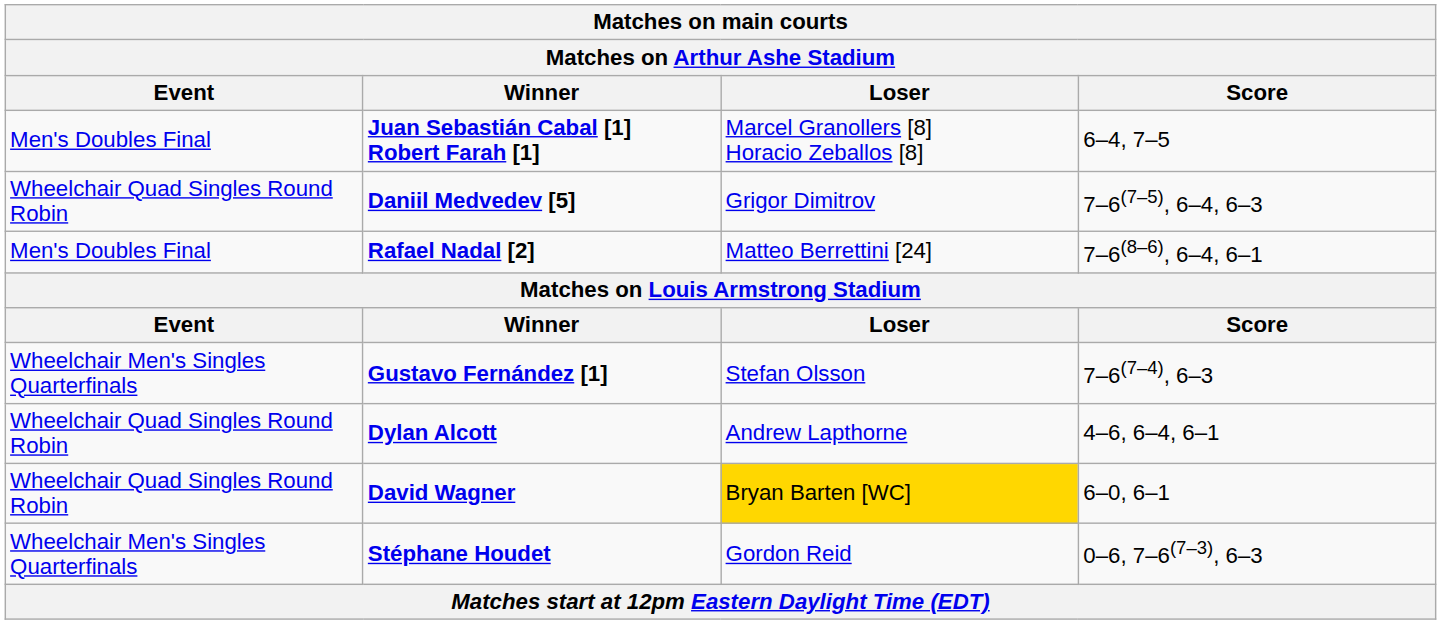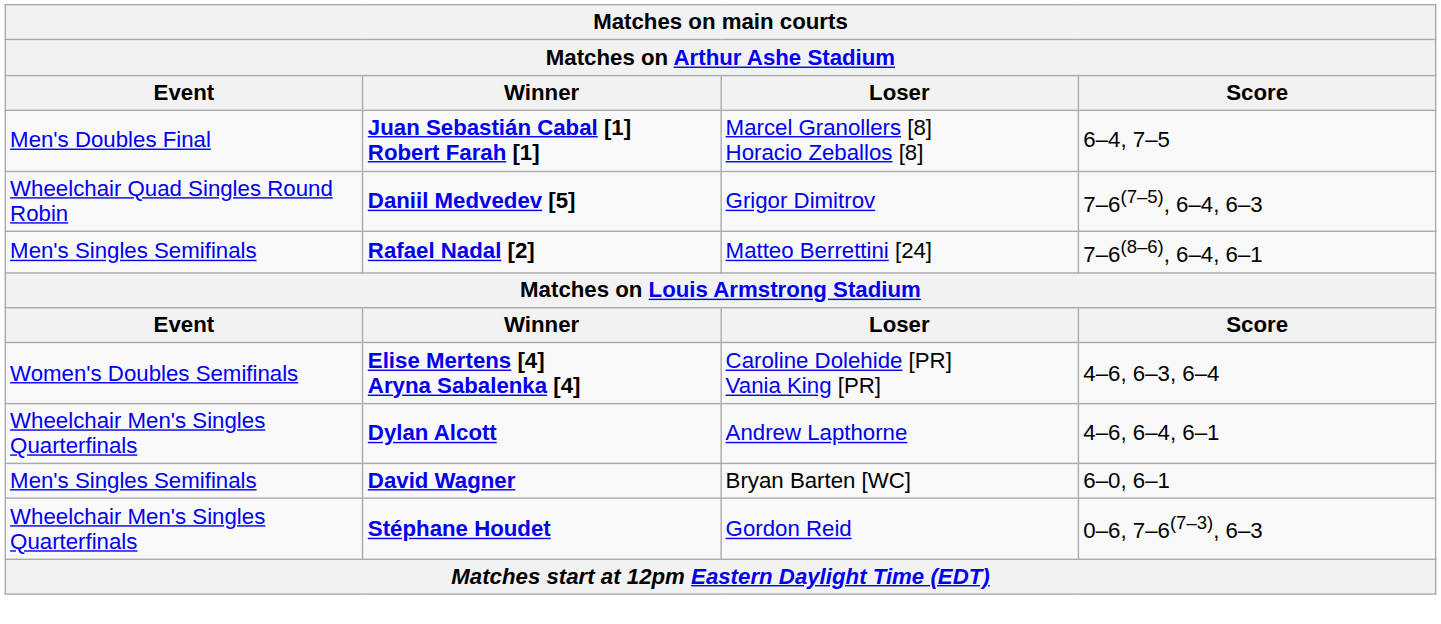 <table class="wikitable" style="margin:auto;">
 <tr>
 <th colspan="4" style="white-space:nowrap;">Matches on main courts</th>
 </tr>
 <tr>
 <th colspan="4"><strong>Matches on <a href='#'>Arthur Ashe Stadium</a></strong></th>
 </tr>
 <tr>
 <th width=250>Event</th>
 <th width=250>Winner</th>
 <th width=250>Loser</th>
 <th width=250>Score</th>
 </tr>
 <tr>
 <td><a href='#'>Men's Doubles Final</a></td>
 <td><strong> <a href='#'>Juan Sebastián Cabal</a> [1] <br>  <a href='#'>Robert Farah</a> [1]</strong></td>
 <td> <a href='#'>Marcel Granollers</a> [8] <br>  <a href='#'>Horacio Zeballos</a> [8]</td>
 <td>6–4, 7–5</td>
 </tr>
 <tr>
 <td><a href='#'>Wheelchair Quad Singles Round Robin</a></td>
 <td> <strong><a href='#'>Daniil Medvedev</a> [5]</strong></td>
 <td> <a href='#'>Grigor Dimitrov</a></td>
 <td>7–6<sup>(7–5)</sup>, 6–4, 6–3</td>
 </tr>
 <tr>
-<td><a href='#'>Men's Doubles Final</a></td>
+<td><a href='#'>Men's Singles Semifinals</a></td>
 <td> <strong><a href='#'>Rafael Nadal</a> [2]</strong></td>
 <td> <a href='#'>Matteo Berrettini</a> [24]</td>
 <td>7–6<sup>(8–6)</sup>, 6–4, 6–1</td>
 </tr>
 <tr>
 <th colspan="4"><strong>Matches on <a href='#'>Louis Armstrong Stadium</a></strong></th>
 </tr>
 <tr>
 <th width=250>Event</th>
 <th width=250>Winner</th>
 <th width=250>Loser</th>
 <th width=250>Score</th>
 </tr>
 <tr>
-<td><a href='#'>Wheelchair Men's Singles Quarterfinals</a></td>
-<td> <strong><a href='#'>Gustavo Fernández</a> [1]</strong></td>
-<td> <a href='#'>Stefan Olsson</a></td>
-<td>7–6<sup>(7–4)</sup>, 6–3</td>
+<td><a href='#'>Women's Doubles Semifinals</a></td>
+<td> <strong><a href='#'>Elise Mertens</a> [4]</strong> <br>  <strong><a href='#'>Aryna Sabalenka</a> [4]</strong></td>
+<td> <a href='#'>Caroline Dolehide</a> [PR] <br>  <a href='#'>Vania King</a> [PR]</td>
+<td>4–6, 6–3, 6–4</td>
 </tr>
 <tr>
-<td><a href='#'>Wheelchair Quad Singles Round Robin</a></td>
+<td><a href='#'>Wheelchair Men's Singles Quarterfinals</a></td>
 <td> <strong><a href='#'>Dylan Alcott</a></strong></td>
 <td> <a href='#'>Andrew Lapthorne</a></td>
 <td>4–6, 6–4, 6–1</td>
 </tr>
 <tr>
-<td><a href='#'>Wheelchair Quad Singles Round Robin</a></td>
+<td><a href='#'>Men's Singles Semifinals</a></td>
 <td> <strong><a href='#'>David Wagner</a></strong></td>
-<td style="background: gold;"> Bryan Barten [WC]</td>
+<td> Bryan Barten [WC]</td>
 <td>6–0, 6–1</td>
 </tr>
 <tr>
 <td><a href='#'>Wheelchair Men's Singles Quarterfinals</a></td>
 <td> <strong><a href='#'>Stéphane Houdet</a></strong></td>
 <td> <a href='#'>Gordon Reid</a></td>
 <td>0–6, 7–6<sup>(7–3)</sup>, 6–3</td>
 </tr>
 <tr>
 <th colspan=4><em>Matches start at 12pm <a href='#'>Eastern Daylight Time (EDT)</a></em></th>
 </tr>
 </table>
